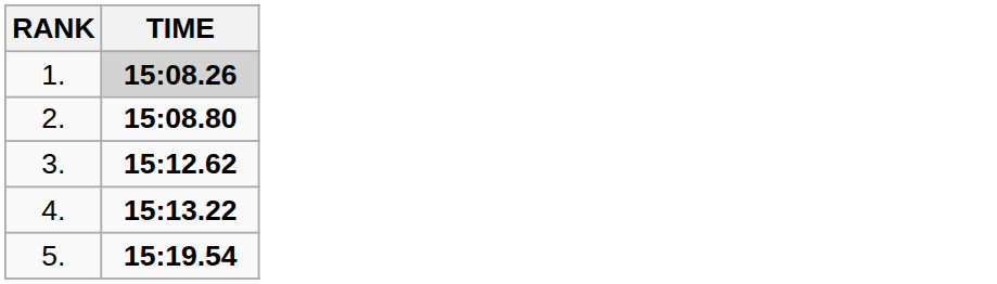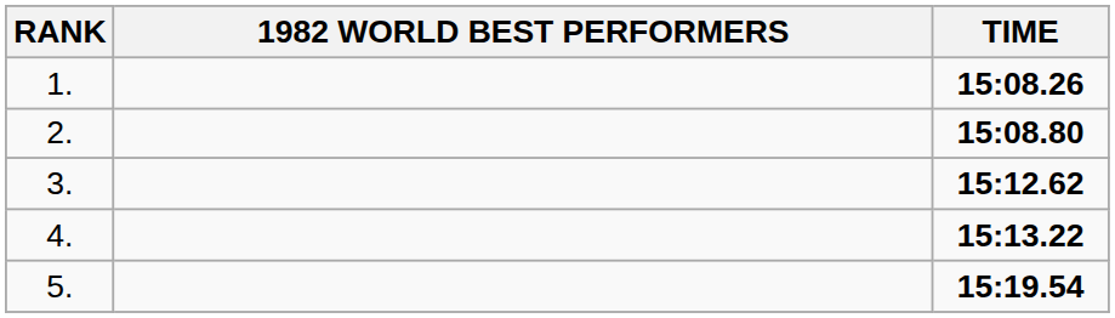 <table class="wikitable" style="border-collapse: collapse; font-size: 90%;">
 <tr>
 <th>RANK</th>
+<th align="center" style="width: 25em">1982 WORLD BEST PERFORMERS</th>
 <th align="center" style="width: 5em">TIME</th>
 </tr>
 <tr>
 <td align="center">1.</td>
-<td align="center" style="background: lightgrey;"><strong>15:08.26</strong></td>
+<td></td>
+<td align="center"><strong>15:08.26</strong></td>
 </tr>
 <tr>
 <td align="center">2.</td>
+<td></td>
 <td align="center"><strong>15:08.80</strong></td>
 </tr>
 <tr>
 <td align="center">3.</td>
+<td></td>
 <td align="center"><strong>15:12.62</strong></td>
 </tr>
 <tr>
 <td align="center">4.</td>
+<td></td>
 <td align="center"><strong>15:13.22</strong></td>
 </tr>
 <tr>
 <td align="center">5.</td>
+<td></td>
 <td align="center"><strong>15:19.54</strong></td>
 </tr>
 </table>
